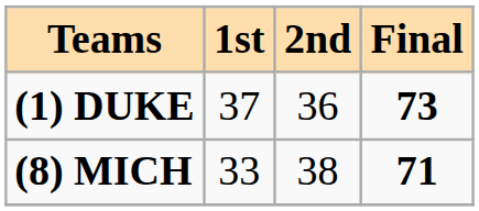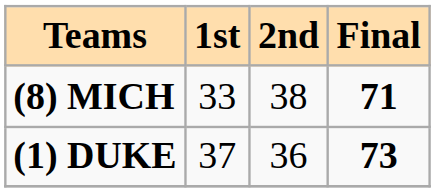 <table class="wikitable" align=right>
 <tr bgcolor=#ffdead align=center>
 <td colspan=1><strong>Teams</strong></td>
 <td colspan=1><strong>1st</strong></td>
 <td colspan=1><strong>2nd</strong></td>
 <td colspan=1><strong>Final</strong></td>
 </tr>
 <tr>
+<td><strong>(8) MICH</strong></td>
+<td align=center>33</td>
+<td align=center>38</td>
+<td align=center><strong>71</strong></td>
+</tr>
+<tr>
 <td><strong>(1) DUKE</strong></td>
 <td align=center>37</td>
 <td align=center>36</td>
 <td align=center><strong>73</strong></td>
 </tr>
 <tr>
-<td><strong>(8) MICH</strong></td>
-<td align=center>33</td>
-<td align=center>38</td>
-<td align=center><strong>71</strong></td>
-</tr>
-<tr>
 </tr>
 </table>
